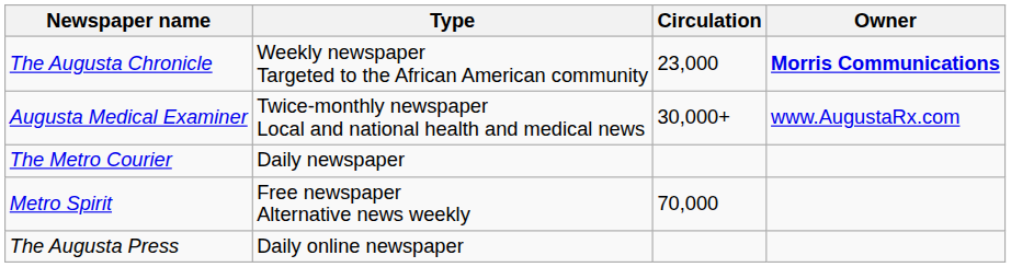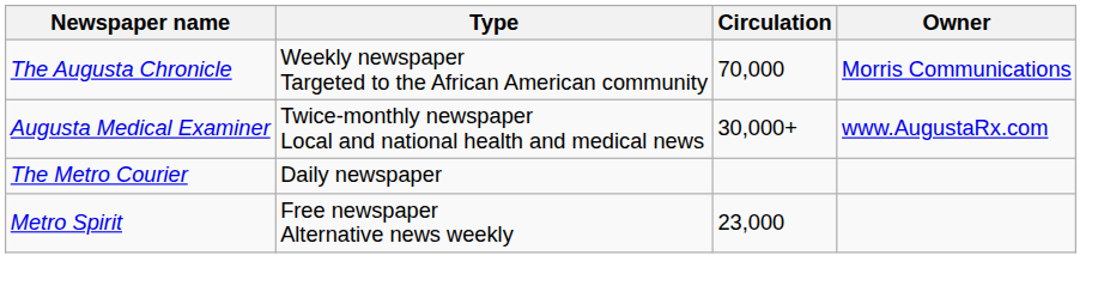 <table class="wikitable">
 <tr>
 <th>Newspaper name</th>
 <th>Type</th>
 <th>Circulation</th>
 <th>Owner</th>
 </tr>
 <tr>
 <td><em><a href='#'>The Augusta Chronicle</a></em></td>
 <td>Weekly newspaper<br>Targeted to the African American community</td>
-<td>23,000</td>
-<td><strong><a href='#'>Morris Communications</a></strong></td>
+<td>70,000</td>
+<td><a href='#'>Morris Communications</a></td>
 </tr>
 <tr>
 <td><em><a href='#'>Augusta Medical Examiner</a></em></td>
 <td>Twice-monthly newspaper<br>Local and national health and medical news</td>
 <td>30,000+</td>
 <td><a href='#'>www.AugustaRx.com</a></td>
 </tr>
 <tr>
 <td><em><a href='#'>The Metro Courier</a></em></td>
 <td>Daily newspaper</td>
 <td></td>
 <td></td>
 </tr>
 <tr>
 <td><em><a href='#'>Metro Spirit</a></em></td>
 <td>Free newspaper<br>Alternative news weekly</td>
-<td>70,000</td>
-<td></td>
-</tr>
-<tr>
-<td><em>The Augusta Press</em></td>
-<td>Daily online newspaper</td>
-<td></td>
+<td>23,000</td>
 <td></td>
 </tr>
 </table>
